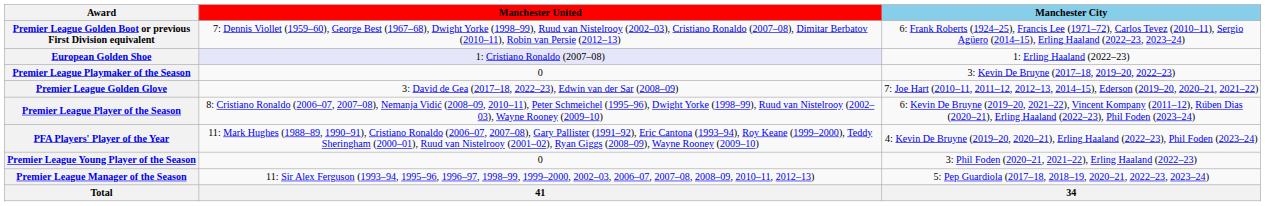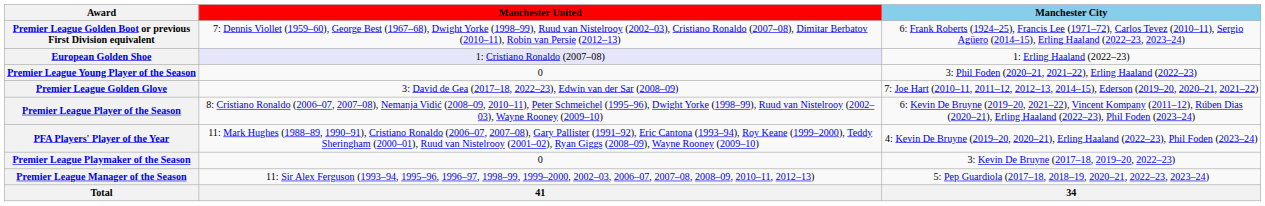 <table class="wikitable" style="font-size:99%; width: 99%; text-align: center;">
 <tr>
 <th>Award</th>
 <th style="color:black; background:#FF0000;">Manchester United</th>
 <th style="color:black; background:#87CEEB;">Manchester City</th>
 </tr>
 <tr>
 <th align=center><a href='#'>Premier League Golden Boot</a> or previous First Division equivalent</th>
 <td align=center>7: <a href='#'>Dennis Viollet</a> (<a href='#'>1959–60</a>), <a href='#'>George Best</a> (<a href='#'>1967–68</a>), <a href='#'>Dwight Yorke</a> (<a href='#'>1998–99</a>), <a href='#'>Ruud van Nistelrooy</a> (<a href='#'>2002–03</a>), <a href='#'>Cristiano Ronaldo</a> (<a href='#'>2007–08</a>), <a href='#'>Dimitar Berbatov</a> (<a href='#'>2010–11</a>), <a href='#'>Robin van Persie</a> (<a href='#'>2012–13</a>)</td>
 <td align=center>6: <a href='#'>Frank Roberts</a> (<a href='#'>1924–25</a>), <a href='#'>Francis Lee</a> (<a href='#'>1971–72</a>), <a href='#'>Carlos Tevez</a> (<a href='#'>2010–11</a>), <a href='#'>Sergio Agüero</a> (<a href='#'>2014–15</a>), <a href='#'>Erling Haaland</a> (<a href='#'>2022–23</a>, <a href='#'>2023–24</a>)</td>
 </tr>
 <tr>
 <th align=center><a href='#'>European Golden Shoe</a></th>
 <td align=center style="background: lavender;">1: <a href='#'>Cristiano Ronaldo</a> (2007–08)</td>
 <td align=center>1: <a href='#'>Erling Haaland</a> (2022–23)</td>
 </tr>
 <tr>
-<th align=center><a href='#'>Premier League Playmaker of the Season</a></th>
+<th align=center><a href='#'>Premier League Young Player of the Season</a></th>
 <td align=center>0</td>
-<td align=center>3: <a href='#'>Kevin De Bruyne</a> (<a href='#'>2017–18</a>, <a href='#'>2019–20</a>, <a href='#'>2022–23</a>)</td>
+<td align=center>3: <a href='#'>Phil Foden</a> (<a href='#'>2020–21</a>, <a href='#'>2021–22</a>), <a href='#'>Erling Haaland</a> (<a href='#'>2022–23</a>)</td>
 </tr>
 <tr>
 <th align=center><a href='#'>Premier League Golden Glove</a></th>
 <td align=center>3: <a href='#'>David de Gea</a> (<a href='#'>2017–18</a>, <a href='#'>2022–23</a>), <a href='#'>Edwin van der Sar</a> (<a href='#'>2008–09</a>)</td>
 <td align=center>7: <a href='#'>Joe Hart</a> (<a href='#'>2010–11</a>, <a href='#'>2011–12</a>, <a href='#'>2012–13</a>, <a href='#'>2014–15</a>), <a href='#'>Ederson</a> (<a href='#'>2019–20</a>, <a href='#'>2020–21</a>, <a href='#'>2021–22</a>)</td>
 </tr>
 <tr>
 <th align=center><a href='#'>Premier League Player of the Season</a></th>
 <td align=center>8: <a href='#'>Cristiano Ronaldo</a> (<a href='#'>2006–07</a>, <a href='#'>2007–08</a>), <a href='#'>Nemanja Vidić</a> (<a href='#'>2008–09</a>, <a href='#'>2010–11</a>), <a href='#'>Peter Schmeichel</a> (<a href='#'>1995–96</a>), <a href='#'>Dwight Yorke</a> (<a href='#'>1998–99</a>), <a href='#'>Ruud van Nistelrooy</a> (<a href='#'>2002–03</a>), <a href='#'>Wayne Rooney</a> (<a href='#'>2009–10</a>)</td>
 <td align=center>6: <a href='#'>Kevin De Bruyne</a> (<a href='#'>2019–20</a>, <a href='#'>2021–22</a>), <a href='#'>Vincent Kompany</a> (<a href='#'>2011–12</a>), <a href='#'>Rúben Dias</a> (<a href='#'>2020–21</a>), <a href='#'>Erling Haaland</a> (<a href='#'>2022–23</a>), <a href='#'>Phil Foden</a> (<a href='#'>2023–24</a>)</td>
 </tr>
 <tr>
 <th align=center><a href='#'>PFA Players' Player of the Year</a></th>
 <td align=center>11: <a href='#'>Mark Hughes</a> (<a href='#'>1988–89</a>, <a href='#'>1990–91</a>), <a href='#'>Cristiano Ronaldo</a> (<a href='#'>2006–07</a>, <a href='#'>2007–08</a>), <a href='#'>Gary Pallister</a> (<a href='#'>1991–92</a>), <a href='#'>Eric Cantona</a> (<a href='#'>1993–94</a>), <a href='#'>Roy Keane</a> (<a href='#'>1999–2000</a>), <a href='#'>Teddy Sheringham</a> (<a href='#'>2000–01</a>), <a href='#'>Ruud van Nistelrooy</a> (<a href='#'>2001–02</a>), <a href='#'>Ryan Giggs</a> (<a href='#'>2008–09</a>), <a href='#'>Wayne Rooney</a> (<a href='#'>2009–10</a>)</td>
 <td align=center>4: <a href='#'>Kevin De Bruyne</a> (<a href='#'>2019–20</a>, <a href='#'>2020–21</a>), <a href='#'>Erling Haaland</a> (<a href='#'>2022–23</a>), <a href='#'>Phil Foden</a> (<a href='#'>2023–24</a>)</td>
 </tr>
 <tr>
-<th align=center><a href='#'>Premier League Young Player of the Season</a></th>
+<th align=center><a href='#'>Premier League Playmaker of the Season</a></th>
 <td align=center>0</td>
-<td align=center>3: <a href='#'>Phil Foden</a> (<a href='#'>2020–21</a>, <a href='#'>2021–22</a>), <a href='#'>Erling Haaland</a> (<a href='#'>2022–23</a>)</td>
+<td align=center>3: <a href='#'>Kevin De Bruyne</a> (<a href='#'>2017–18</a>, <a href='#'>2019–20</a>, <a href='#'>2022–23</a>)</td>
 </tr>
 <tr>
 <th align=center><a href='#'>Premier League Manager of the Season</a></th>
 <td align=center>11: <a href='#'>Sir Alex Ferguson</a> (<a href='#'>1993–94</a>, <a href='#'>1995–96</a>, <a href='#'>1996–97</a>, <a href='#'>1998–99</a>, <a href='#'>1999–2000</a>, <a href='#'>2002–03</a>, <a href='#'>2006–07</a>, <a href='#'>2007–08</a>, <a href='#'>2008–09</a>, <a href='#'>2010–11</a>, <a href='#'>2012–13</a>)</td>
 <td align=center>5: <a href='#'>Pep Guardiola</a> (<a href='#'>2017–18</a>, <a href='#'>2018–19</a>, <a href='#'>2020–21</a>, <a href='#'>2022–23</a>, <a href='#'>2023–24</a>)</td>
 </tr>
 <tr>
 <th>Total</th>
 <th>41</th>
 <th>34</th>
 </tr>
 </table>
